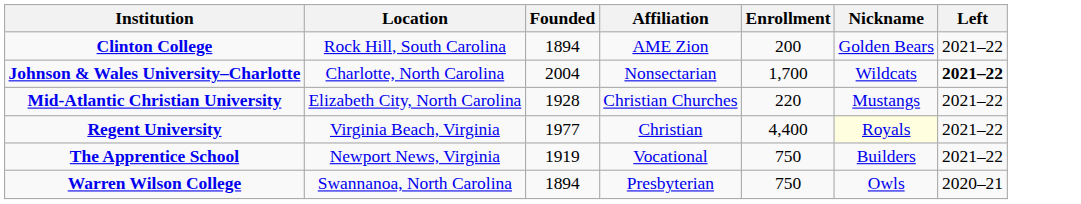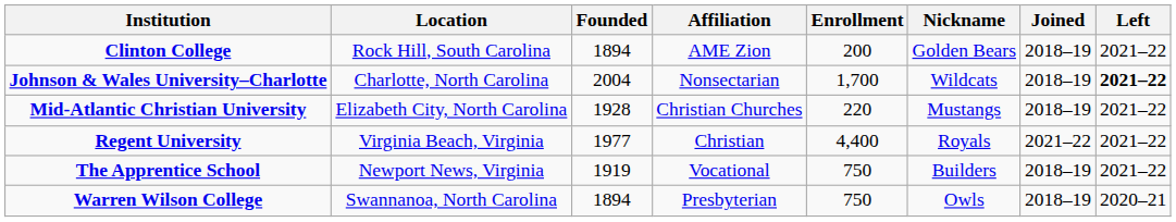 <table class="sortable wikitable" style="text-align: center;">
 <tr>
 <th>Institution</th>
 <th>Location</th>
 <th>Founded</th>
 <th>Affiliation</th>
 <th>Enrollment</th>
 <th>Nickname</th>
+<th>Joined</th>
 <th>Left</th>
 </tr>
 <tr>
 <td><strong><a href='#'>Clinton College</a></strong></td>
 <td><a href='#'>Rock Hill, South Carolina</a></td>
 <td>1894</td>
 <td><a href='#'>AME Zion</a></td>
 <td>200</td>
 <td><a href='#'>Golden Bears</a></td>
+<td>2018–19</td>
 <td>2021–22</td>
 </tr>
 <tr>
 <td><strong><a href='#'>Johnson & Wales University–Charlotte</a></strong></td>
 <td><a href='#'>Charlotte, North Carolina</a></td>
 <td>2004</td>
 <td><a href='#'>Nonsectarian</a></td>
 <td>1,700</td>
 <td><a href='#'>Wildcats</a></td>
+<td>2018–19</td>
 <td><strong>2021–22</strong></td>
 </tr>
 <tr>
 <td><strong><a href='#'>Mid-Atlantic Christian University</a></strong></td>
 <td><a href='#'>Elizabeth City, North Carolina</a></td>
 <td>1928</td>
 <td><a href='#'>Christian Churches</a></td>
 <td>220</td>
 <td><a href='#'>Mustangs</a></td>
+<td>2018–19</td>
 <td>2021–22</td>
 </tr>
 <tr>
 <td><strong><a href='#'>Regent University</a></strong></td>
 <td><a href='#'>Virginia Beach, Virginia</a></td>
 <td>1977</td>
 <td><a href='#'>Christian</a></td>
 <td>4,400</td>
-<td style="background: lightyellow;"><a href='#'>Royals</a></td>
+<td><a href='#'>Royals</a></td>
+<td>2021–22</td>
 <td>2021–22</td>
 </tr>
 <tr>
 <td><strong><a href='#'>The Apprentice School</a></strong></td>
 <td><a href='#'>Newport News, Virginia</a></td>
 <td>1919</td>
 <td><a href='#'>Vocational</a></td>
 <td>750</td>
 <td><a href='#'>Builders</a></td>
+<td>2018–19</td>
 <td>2021–22</td>
 </tr>
 <tr>
 <td><strong><a href='#'>Warren Wilson College</a></strong></td>
 <td><a href='#'>Swannanoa, North Carolina</a></td>
 <td>1894</td>
 <td><a href='#'>Presbyterian</a></td>
 <td>750</td>
 <td><a href='#'>Owls</a></td>
+<td>2018–19</td>
 <td>2020–21</td>
 </tr>
 </table>
